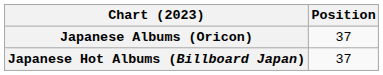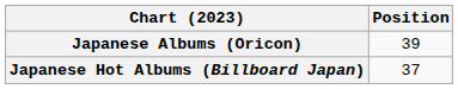 <table class="wikitable sortable plainrowheaders" style="text-align:center">
 <tr>
 <th scope="col">Chart (2023)</th>
 <th scope="col">Position</th>
 </tr>
 <tr>
 <th scope="row">Japanese Albums (Oricon)</th>
-<td>37</td>
+<td>39</td>
 </tr>
 <tr>
 <th scope="row">Japanese Hot Albums (<em>Billboard Japan</em>)</th>
 <td>37</td>
 </tr>
 </table>
